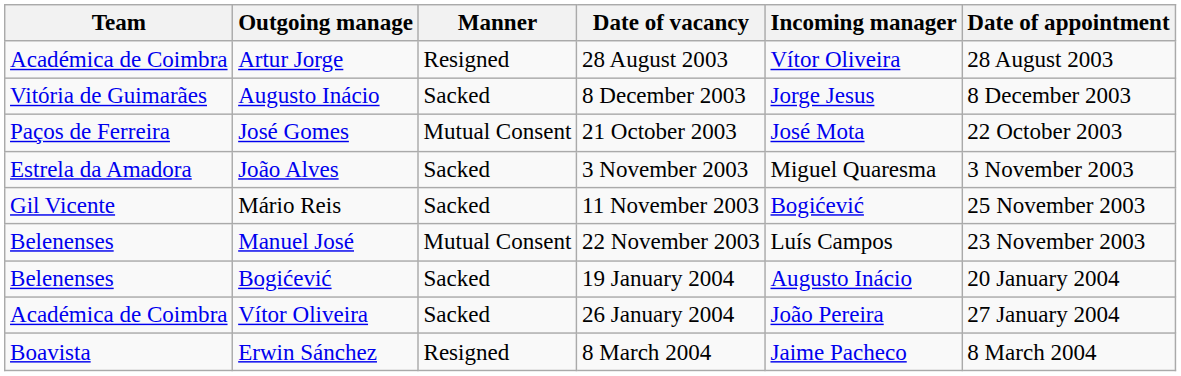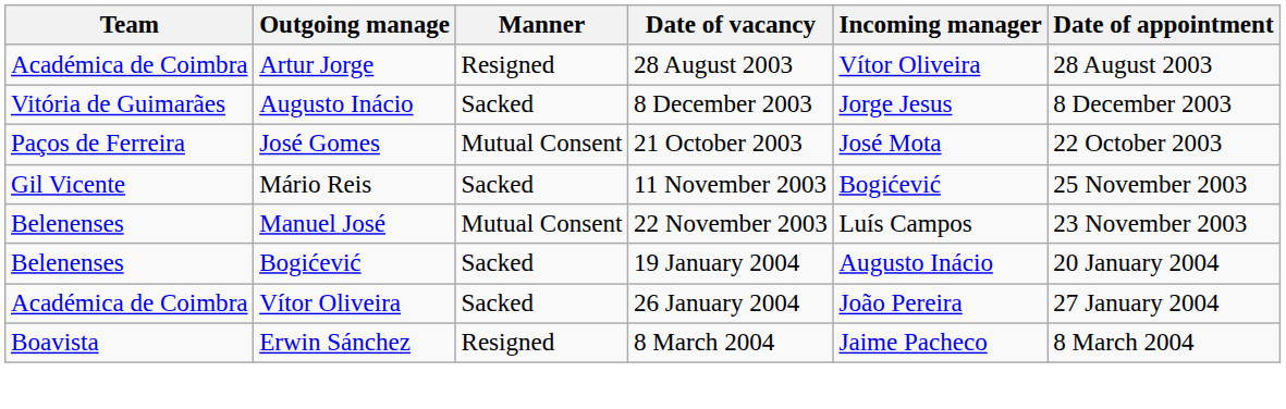 <table class="wikitable">
 <tr>
 <th>Team</th>
 <th>Outgoing manage</th>
 <th>Manner</th>
 <th>Date of vacancy</th>
 <th>Incoming manager</th>
 <th>Date of appointment</th>
 </tr>
 <tr>
 <td><a href='#'>Académica de Coimbra</a></td>
 <td> <a href='#'>Artur Jorge</a></td>
 <td>Resigned</td>
 <td>28 August 2003</td>
 <td> <a href='#'>Vítor Oliveira</a></td>
 <td>28 August 2003</td>
 </tr>
 <tr>
 <td><a href='#'>Vitória de Guimarães</a></td>
 <td> <a href='#'>Augusto Inácio</a></td>
 <td>Sacked</td>
 <td>8 December 2003</td>
 <td> <a href='#'>Jorge Jesus</a></td>
 <td>8 December 2003</td>
 </tr>
 <tr>
 <td><a href='#'>Paços de Ferreira</a></td>
 <td> <a href='#'>José Gomes</a></td>
 <td>Mutual Consent</td>
 <td>21 October 2003</td>
 <td> <a href='#'>José Mota</a></td>
 <td>22 October 2003</td>
-</tr>
-<tr>
-<td><a href='#'>Estrela da Amadora</a></td>
-<td> <a href='#'>João Alves</a></td>
-<td>Sacked</td>
-<td>3 November 2003</td>
-<td> Miguel Quaresma</td>
-<td>3 November 2003</td>
 </tr>
 <tr>
 <td><a href='#'>Gil Vicente</a></td>
 <td> Mário Reis</td>
 <td>Sacked</td>
 <td>11 November 2003</td>
 <td> <a href='#'>Bogićević</a></td>
 <td>25 November 2003</td>
 </tr>
 <tr>
 <td><a href='#'>Belenenses</a></td>
 <td> <a href='#'>Manuel José</a></td>
 <td>Mutual Consent</td>
 <td>22 November 2003</td>
 <td> Luís Campos</td>
 <td>23 November 2003</td>
 </tr>
 <tr>
 <td><a href='#'>Belenenses</a></td>
 <td> <a href='#'>Bogićević</a></td>
 <td>Sacked</td>
 <td>19 January 2004</td>
 <td> <a href='#'>Augusto Inácio</a></td>
 <td>20 January 2004</td>
 </tr>
 <tr>
 <td><a href='#'>Académica de Coimbra</a></td>
 <td> <a href='#'>Vítor Oliveira</a></td>
 <td>Sacked</td>
 <td>26 January 2004</td>
 <td> <a href='#'>João Pereira</a></td>
 <td>27 January 2004</td>
 </tr>
 <tr>
 <td><a href='#'>Boavista</a></td>
 <td> <a href='#'>Erwin Sánchez</a></td>
 <td>Resigned</td>
 <td>8 March 2004</td>
 <td> <a href='#'>Jaime Pacheco</a></td>
 <td>8 March 2004</td>
 </tr>
 </table>
